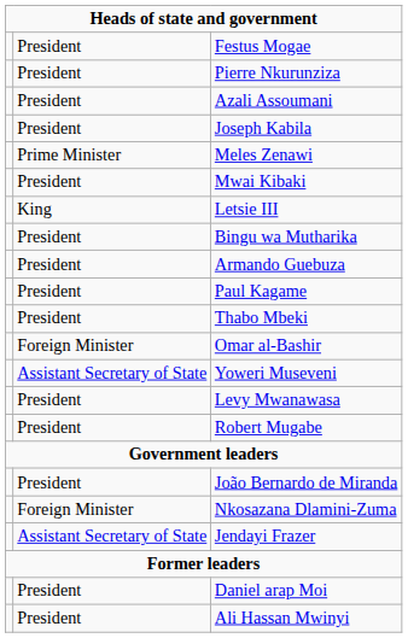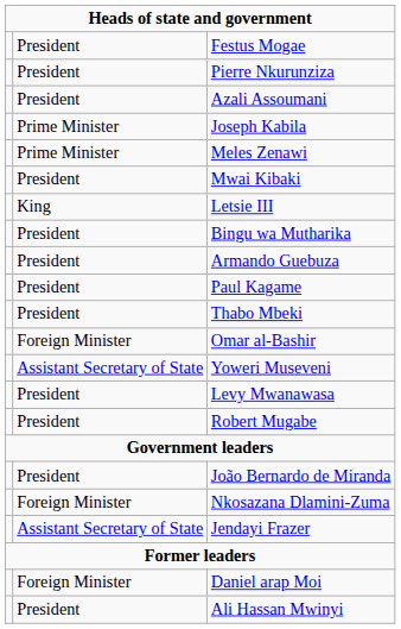 <table class="wikitable">
 <tr align=center>
 <td colspan="3"><strong>Heads of state and government</strong></td>
 </tr>
 <tr>
 <td></td>
 <td>President</td>
 <td><a href='#'>Festus Mogae</a></td>
 </tr>
 <tr>
 <td></td>
 <td>President</td>
 <td><a href='#'>Pierre Nkurunziza</a></td>
 </tr>
 <tr>
 <td></td>
 <td>President</td>
 <td><a href='#'>Azali Assoumani</a></td>
 </tr>
 <tr>
 <td></td>
-<td>President</td>
+<td>Prime Minister</td>
 <td><a href='#'>Joseph Kabila</a></td>
 </tr>
 <tr>
 <td></td>
 <td>Prime Minister</td>
 <td><a href='#'>Meles Zenawi</a></td>
 </tr>
 <tr>
 <td></td>
 <td>President</td>
 <td><a href='#'>Mwai Kibaki</a></td>
 </tr>
 <tr>
 <td></td>
 <td>King</td>
 <td><a href='#'>Letsie III</a></td>
 </tr>
 <tr>
 <td></td>
 <td>President</td>
 <td><a href='#'>Bingu wa Mutharika</a></td>
 </tr>
 <tr>
 <td></td>
 <td>President</td>
 <td><a href='#'>Armando Guebuza</a></td>
 </tr>
 <tr>
 <td></td>
 <td>President</td>
 <td><a href='#'>Paul Kagame</a></td>
 </tr>
 <tr>
 <td></td>
 <td>President</td>
 <td><a href='#'>Thabo Mbeki</a></td>
 </tr>
 <tr>
 <td></td>
 <td>Foreign Minister</td>
 <td><a href='#'>Omar al-Bashir</a></td>
 </tr>
 <tr>
 <td></td>
 <td><a href='#'>Assistant Secretary of State</a></td>
 <td><a href='#'>Yoweri Museveni</a></td>
 </tr>
 <tr>
 <td></td>
 <td>President</td>
 <td><a href='#'>Levy Mwanawasa</a></td>
 </tr>
 <tr>
 <td></td>
 <td>President</td>
 <td><a href='#'>Robert Mugabe</a></td>
 </tr>
 <tr align=center>
 <td colspan="3"><strong>Government leaders</strong></td>
 </tr>
 <tr>
 <td></td>
 <td>President</td>
 <td><a href='#'>João Bernardo de Miranda</a></td>
 </tr>
 <tr>
 <td></td>
 <td>Foreign Minister</td>
 <td><a href='#'>Nkosazana Dlamini-Zuma</a></td>
 </tr>
 <tr>
 <td></td>
 <td><a href='#'>Assistant Secretary of State</a></td>
 <td><a href='#'>Jendayi Frazer</a></td>
 </tr>
 <tr align=center>
 <td colspan="3"><strong>Former leaders</strong></td>
 </tr>
 <tr>
 <td></td>
-<td>President</td>
+<td>Foreign Minister</td>
 <td><a href='#'>Daniel arap Moi</a></td>
 </tr>
 <tr>
 <td></td>
 <td>President</td>
 <td><a href='#'>Ali Hassan Mwinyi</a></td>
 </tr>
 </table>
